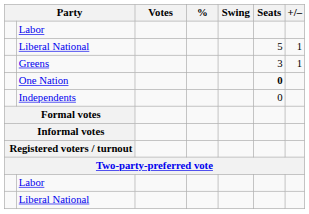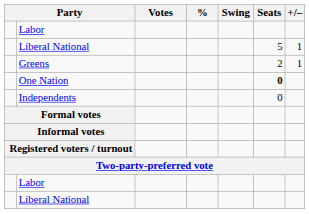 <table class="wikitable" style="text-align:right;  margin-bottom:0">
 <tr>
 <th style="width:10px" colspan=3>Party</th>
 <th style="width:70px;">Votes</th>
 <th style="width:40px;">%</th>
 <th style="width:45px;">Swing</th>
 <th style="width:40px;">Seats</th>
 <th>+/–</th>
 </tr>
 <tr>
 <td> </td>
 <td style="text-align:left;" colspan="2"><a href='#'>Labor</a></td>
 <td></td>
 <td></td>
 <td></td>
 <td></td>
 <td></td>
 </tr>
 <tr>
 <td> </td>
 <td style="text-align:left;" colspan="2"><a href='#'>Liberal National</a></td>
 <td></td>
 <td></td>
 <td></td>
 <td>5</td>
 <td> 1</td>
 </tr>
 <tr>
 <td> </td>
 <td style="text-align:left;" colspan="2"><a href='#'>Greens</a></td>
 <td></td>
 <td></td>
 <td></td>
-<td>3</td>
+<td>2</td>
 <td> 1</td>
 </tr>
 <tr>
 <td> </td>
 <td style="text-align:left;" colspan="2"><a href='#'>One Nation</a></td>
 <td></td>
 <td></td>
 <td></td>
 <td><strong>0</strong></td>
 <td></td>
 </tr>
 <tr>
 <td> </td>
 <td colspan="2" style="text-align:left;"><a href='#'>Independents</a></td>
 <td></td>
 <td></td>
 <td></td>
 <td>0</td>
 <td></td>
 </tr>
 <tr>
 <th colspan="3" rowspan="1"> Formal votes</th>
 <td></td>
 <td></td>
 <td></td>
 <td></td>
 <td></td>
 </tr>
 <tr>
 <th colspan="3" rowspan="1"> Informal votes</th>
 <td></td>
 <td></td>
 <td></td>
 <td></td>
 <td></td>
 </tr>
 <tr>
 <th colspan="3" rowspan="1"> Registered voters / turnout</th>
 <td></td>
 <td></td>
 <td></td>
 <td></td>
 <td></td>
 </tr>
 <tr>
 <th colspan="8"><a href='#'>Two-party-preferred vote</a></th>
 </tr>
 <tr>
 <td></td>
 <td style="text-align:left;" colspan="2"><a href='#'>Labor</a></td>
 <td></td>
 <td></td>
 <td></td>
 <td></td>
 <td></td>
 </tr>
 <tr>
 <td></td>
 <td style="text-align:left;" colspan="2"><a href='#'>Liberal National</a></td>
 <td></td>
 <td></td>
 <td></td>
 <td></td>
 <td></td>
 </tr>
 </table>
